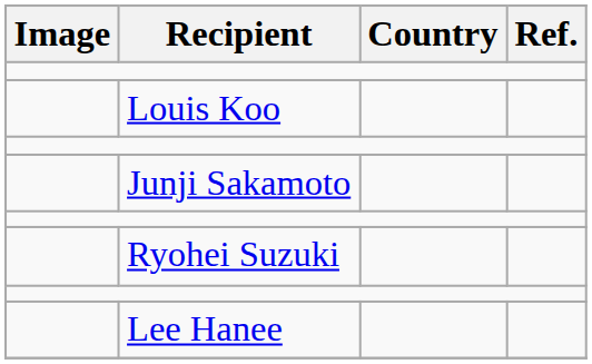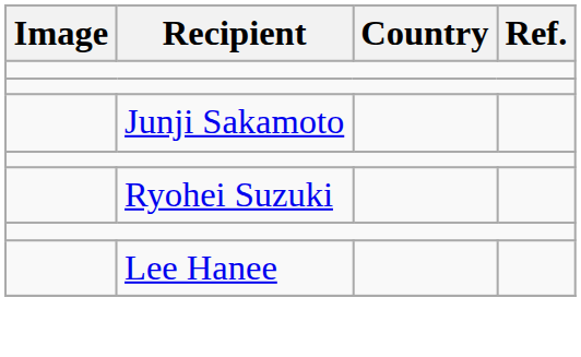 <table class="wikitable">
 <tr>
 <th>Image</th>
 <th>Recipient</th>
 <th>Country</th>
 <th>Ref.</th>
 </tr>
 <tr>
 <td colspan="4"></td>
-</tr>
-<tr>
-<td></td>
-<td><a href='#'>Louis Koo</a></td>
-<td></td>
-<td></td>
 </tr>
 <tr>
 <td colspan="4"></td>
 </tr>
 <tr>
 <td></td>
 <td><a href='#'>Junji Sakamoto</a></td>
 <td></td>
 <td></td>
 </tr>
 <tr>
 <td colspan="4"></td>
 </tr>
 <tr>
 <td></td>
 <td><a href='#'>Ryohei Suzuki</a></td>
 <td></td>
 <td></td>
 </tr>
 <tr>
 <td colspan="4"></td>
 </tr>
 <tr>
 <td></td>
 <td><a href='#'>Lee Hanee</a></td>
 <td></td>
 <td></td>
 </tr>
 <tr>
 </tr>
 </table>
